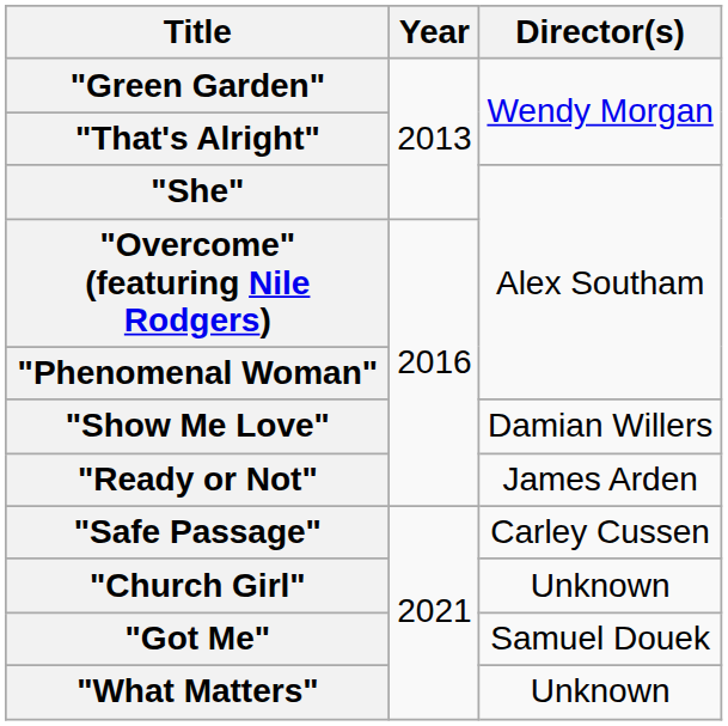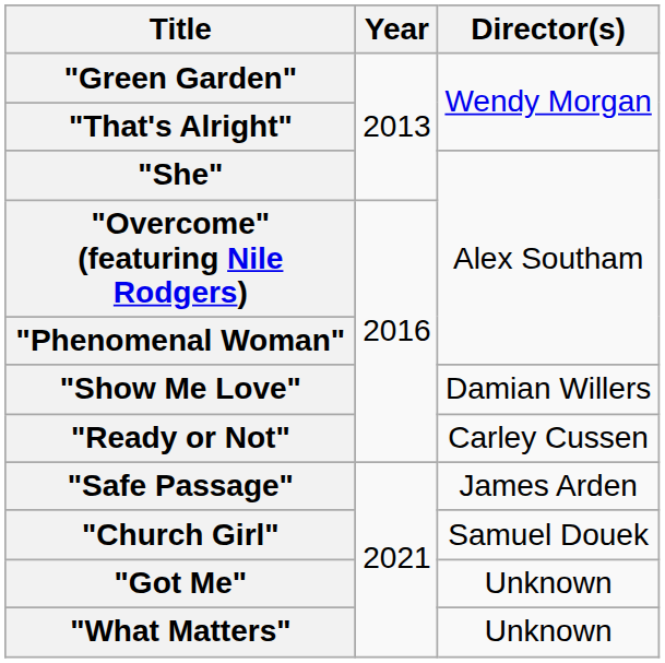 <table class="wikitable plainrowheaders" style="text-align:center;">
 <tr>
 <th scope="col" style="width:11em;">Title</th>
 <th scope="col">Year</th>
 <th scope="col">Director(s)</th>
 </tr>
 <tr>
 <th scope="row">"Green Garden"</th>
 <td rowspan="3">2013</td>
 <td rowspan="2"><a href='#'>Wendy Morgan</a></td>
 </tr>
 <tr>
 <th scope="row">"That's Alright"</th>
 </tr>
 <tr>
 <th scope="row">"She"</th>
 <td rowspan="3">Alex Southam</td>
 </tr>
 <tr>
 <th scope="row">"Overcome"<br><span>(featuring <a href='#'>Nile Rodgers</a>)</span></th>
 <td rowspan="4">2016</td>
 </tr>
 <tr>
 <th scope="row">"Phenomenal Woman"</th>
 </tr>
 <tr>
 <th scope="row">"Show Me Love"</th>
 <td>Damian Willers</td>
 </tr>
 <tr>
 <th scope="row">"Ready or Not"</th>
-<td>James Arden</td>
+<td>Carley Cussen</td>
 </tr>
 <tr>
 <th scope="row">"Safe Passage"</th>
 <td rowspan="4">2021</td>
-<td>Carley Cussen</td>
+<td>James Arden</td>
 </tr>
 <tr>
 <th scope="row">"Church Girl"</th>
-<td>Unknown</td>
+<td>Samuel Douek</td>
 </tr>
 <tr>
 <th scope="row">"Got Me"</th>
-<td>Samuel Douek</td>
+<td>Unknown</td>
 </tr>
 <tr>
 <th scope="row">"What Matters"</th>
 <td>Unknown</td>
 </tr>
 </table>
